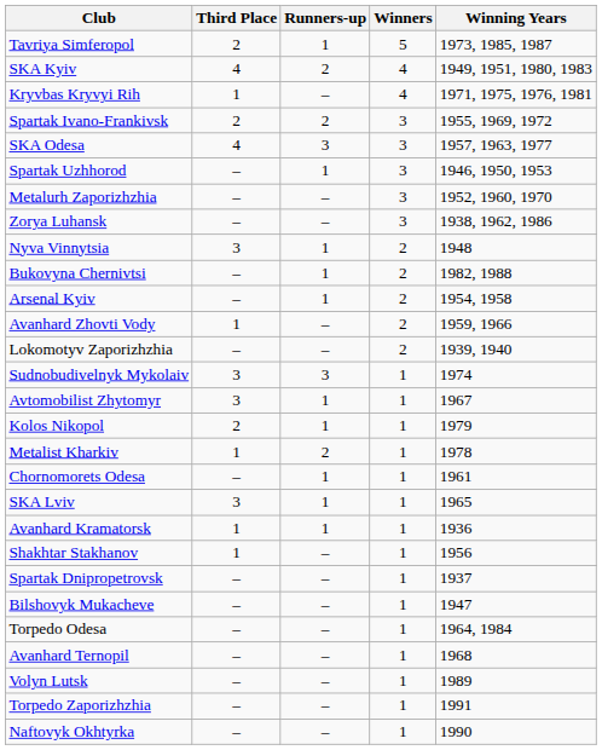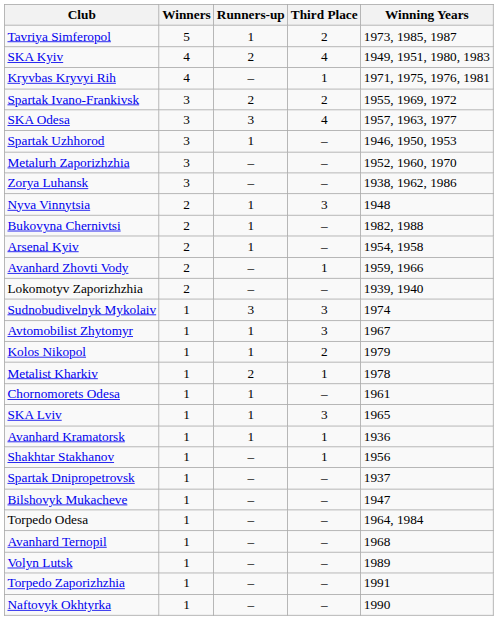 <table class="wikitable sortable">
 <tr>
 <th>Club</th>
+<th>Winners</th>
+<th>Runners-up</th>
 <th>Third Place</th>
-<th>Runners-up</th>
-<th>Winners</th>
 <th>Winning Years</th>
 </tr>
 <tr>
 <td><a href='#'>Tavriya Simferopol</a></td>
+<td align="center">5</td>
+<td align="center">1</td>
 <td align="center">2</td>
-<td align="center">1</td>
-<td align="center">5</td>
 <td>1973, 1985, 1987</td>
 </tr>
 <tr>
 <td><a href='#'>SKA Kyiv</a></td>
 <td align=center>4</td>
 <td align=center>2</td>
 <td align=center>4</td>
 <td>1949, 1951, 1980, 1983</td>
 </tr>
 <tr>
 <td><a href='#'>Kryvbas Kryvyi Rih</a></td>
+<td align=center>4</td>
+<td align=center>–</td>
 <td align=center>1</td>
-<td align=center>–</td>
-<td align=center>4</td>
 <td>1971, 1975, 1976, 1981</td>
 </tr>
 <tr>
 <td><a href='#'>Spartak Ivano-Frankivsk</a></td>
+<td align=center>3</td>
 <td align=center>2</td>
 <td align=center>2</td>
-<td align=center>3</td>
 <td>1955, 1969, 1972</td>
 </tr>
 <tr>
 <td><a href='#'>SKA Odesa</a></td>
-<td align=center>4</td>
 <td align=center>3</td>
 <td align=center>3</td>
+<td align=center>4</td>
 <td>1957, 1963, 1977</td>
 </tr>
 <tr>
 <td><a href='#'>Spartak Uzhhorod</a></td>
+<td align=center>3</td>
+<td align=center>1</td>
 <td align=center>–</td>
-<td align=center>1</td>
-<td align=center>3</td>
 <td>1946, 1950, 1953</td>
 </tr>
 <tr>
 <td><a href='#'>Metalurh Zaporizhzhia</a></td>
+<td align=center>3</td>
 <td align=center>–</td>
 <td align=center>–</td>
-<td align=center>3</td>
 <td>1952, 1960, 1970</td>
 </tr>
 <tr>
 <td><a href='#'>Zorya Luhansk</a></td>
+<td align=center>3</td>
 <td align=center>–</td>
 <td align=center>–</td>
-<td align=center>3</td>
 <td>1938, 1962, 1986</td>
 </tr>
 <tr>
 <td><a href='#'>Nyva Vinnytsia</a></td>
+<td align=center>2</td>
+<td align=center>1</td>
 <td align=center>3</td>
-<td align=center>1</td>
-<td align=center>2</td>
 <td>1948</td>
 </tr>
 <tr>
 <td><a href='#'>Bukovyna Chernivtsi</a></td>
+<td align=center>2</td>
+<td align=center>1</td>
 <td align=center>–</td>
-<td align=center>1</td>
-<td align=center>2</td>
 <td>1982, 1988</td>
 </tr>
 <tr>
 <td><a href='#'>Arsenal Kyiv</a></td>
+<td align=center>2</td>
+<td align=center>1</td>
 <td align=center>–</td>
-<td align=center>1</td>
-<td align=center>2</td>
 <td>1954, 1958</td>
 </tr>
 <tr>
 <td><a href='#'>Avanhard Zhovti Vody</a></td>
+<td align=center>2</td>
+<td align=center>–</td>
 <td align=center>1</td>
-<td align=center>–</td>
-<td align=center>2</td>
 <td>1959, 1966</td>
 </tr>
 <tr>
 <td>Lokomotyv Zaporizhzhia</td>
+<td align=center>2</td>
 <td align=center>–</td>
 <td align=center>–</td>
-<td align=center>2</td>
 <td>1939, 1940</td>
 </tr>
 <tr>
 <td><a href='#'>Sudnobudivelnyk Mykolaiv</a></td>
+<td align=center>1</td>
 <td align=center>3</td>
 <td align=center>3</td>
-<td align=center>1</td>
 <td>1974</td>
 </tr>
 <tr>
 <td><a href='#'>Avtomobilist Zhytomyr</a></td>
-<td align=center>3</td>
 <td align=center>1</td>
 <td align=center>1</td>
+<td align=center>3</td>
 <td>1967</td>
 </tr>
 <tr>
 <td><a href='#'>Kolos Nikopol</a></td>
-<td align=center>2</td>
 <td align=center>1</td>
 <td align=center>1</td>
+<td align=center>2</td>
 <td>1979</td>
 </tr>
 <tr>
 <td><a href='#'>Metalist Kharkiv</a></td>
 <td align=center>1</td>
 <td align=center>2</td>
 <td align=center>1</td>
 <td>1978</td>
 </tr>
 <tr>
 <td><a href='#'>Chornomorets Odesa</a></td>
+<td align=center>1</td>
+<td align="center">1</td>
 <td align=center>–</td>
-<td align="center">1</td>
-<td align=center>1</td>
 <td>1961</td>
 </tr>
 <tr>
 <td><a href='#'>SKA Lviv</a></td>
-<td align=center>3</td>
 <td align=center>1</td>
 <td align=center>1</td>
+<td align=center>3</td>
 <td>1965</td>
 </tr>
 <tr>
 <td><a href='#'>Avanhard Kramatorsk</a></td>
 <td align=center>1</td>
 <td align=center>1</td>
 <td align=center>1</td>
 <td>1936</td>
 </tr>
 <tr>
 <td><a href='#'>Shakhtar Stakhanov</a></td>
 <td align=center>1</td>
 <td align=center>–</td>
 <td align=center>1</td>
 <td>1956</td>
 </tr>
 <tr>
 <td><a href='#'>Spartak Dnipropetrovsk</a></td>
+<td align=center>1</td>
 <td align=center>–</td>
 <td align=center>–</td>
-<td align=center>1</td>
 <td>1937</td>
 </tr>
 <tr>
 <td><a href='#'>Bilshovyk Mukacheve</a></td>
+<td align=center>1</td>
 <td align=center>–</td>
 <td align=center>–</td>
-<td align=center>1</td>
 <td>1947</td>
 </tr>
 <tr>
 <td>Torpedo Odesa</td>
+<td align=center>1</td>
 <td align=center>–</td>
 <td align=center>–</td>
-<td align=center>1</td>
 <td>1964, 1984</td>
 </tr>
 <tr>
 <td><a href='#'>Avanhard Ternopil</a></td>
+<td align=center>1</td>
 <td align=center>–</td>
 <td align=center>–</td>
-<td align=center>1</td>
 <td>1968</td>
 </tr>
 <tr>
 <td><a href='#'>Volyn Lutsk</a></td>
+<td align=center>1</td>
 <td align=center>–</td>
 <td align=center>–</td>
-<td align=center>1</td>
 <td>1989</td>
 </tr>
 <tr>
 <td><a href='#'>Torpedo Zaporizhzhia</a></td>
+<td align=center>1</td>
 <td align=center>–</td>
 <td align=center>–</td>
-<td align=center>1</td>
 <td>1991</td>
 </tr>
 <tr>
 <td><a href='#'>Naftovyk Okhtyrka</a></td>
+<td align=center>1</td>
 <td align=center>–</td>
 <td align=center>–</td>
-<td align=center>1</td>
 <td>1990</td>
 </tr>
 </table>
